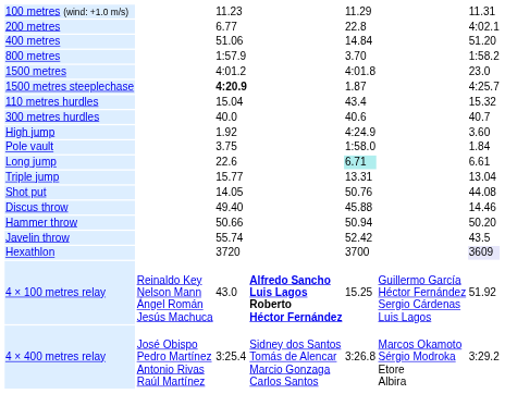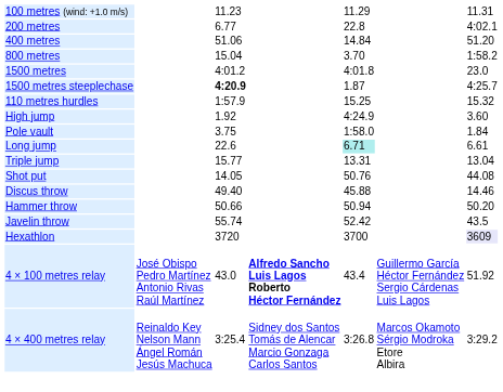 <table>
 <tr>
 <td bgcolor = DDEEFF><a href='#'>100 metres</a>  <small>(wind: +1.0 m/s)</small></td>
 <td></td>
 <td>11.23</td>
 <td></td>
 <td>11.29</td>
 <td></td>
 <td>11.31</td>
 </tr>
 <tr>
 <td bgcolor = DDEEFF><a href='#'>200 metres</a></td>
 <td></td>
 <td>6.77</td>
 <td></td>
 <td>22.8</td>
 <td></td>
 <td>4:02.1</td>
 </tr>
 <tr>
 <td bgcolor = DDEEFF><a href='#'>400 metres</a></td>
 <td></td>
 <td>51.06</td>
 <td></td>
 <td>14.84</td>
 <td></td>
 <td>51.20</td>
 </tr>
 <tr>
 <td bgcolor = DDEEFF><a href='#'>800 metres</a></td>
 <td></td>
-<td>1:57.9</td>
+<td>15.04</td>
 <td></td>
 <td>3.70</td>
 <td></td>
 <td>1:58.2</td>
 </tr>
 <tr>
 <td bgcolor = DDEEFF><a href='#'>1500 metres</a></td>
 <td></td>
 <td>4:01.2</td>
 <td></td>
 <td>4:01.8</td>
 <td></td>
 <td>23.0</td>
 </tr>
 <tr>
 <td bgcolor = DDEEFF><a href='#'>1500 metres steeplechase</a></td>
 <td></td>
 <td><strong>4:20.9</strong></td>
 <td></td>
 <td>1.87</td>
 <td></td>
 <td>4:25.7</td>
 </tr>
 <tr>
 <td bgcolor = DDEEFF><a href='#'>110 metres hurdles</a></td>
 <td></td>
-<td>15.04</td>
+<td>1:57.9</td>
 <td></td>
-<td>43.4</td>
+<td>15.25</td>
 <td></td>
 <td>15.32</td>
-</tr>
-<tr>
-<td bgcolor = DDEEFF><a href='#'>300 metres hurdles</a></td>
-<td></td>
-<td>40.0</td>
-<td></td>
-<td>40.6</td>
-<td></td>
-<td>40.7</td>
 </tr>
 <tr>
 <td bgcolor = DDEEFF><a href='#'>High jump</a></td>
 <td></td>
 <td>1.92</td>
 <td></td>
 <td>4:24.9</td>
 <td></td>
 <td>3.60</td>
 </tr>
 <tr>
 <td bgcolor = DDEEFF><a href='#'>Pole vault</a></td>
 <td></td>
 <td>3.75</td>
 <td></td>
 <td>1:58.0</td>
 <td></td>
 <td>1.84</td>
 </tr>
 <tr>
 <td bgcolor = DDEEFF><a href='#'>Long jump</a></td>
 <td></td>
 <td>22.6</td>
 <td></td>
 <td style="background: paleturquoise;">6.71</td>
 <td></td>
 <td>6.61</td>
 </tr>
 <tr>
 <td bgcolor = DDEEFF><a href='#'>Triple jump</a></td>
 <td></td>
 <td>15.77</td>
 <td></td>
 <td>13.31</td>
 <td></td>
 <td>13.04</td>
 </tr>
 <tr>
 <td bgcolor = DDEEFF><a href='#'>Shot put</a></td>
 <td></td>
 <td>14.05</td>
 <td></td>
 <td>50.76</td>
 <td></td>
 <td>44.08</td>
 </tr>
 <tr>
 <td bgcolor = DDEEFF><a href='#'>Discus throw</a></td>
 <td></td>
 <td>49.40</td>
 <td></td>
 <td>45.88</td>
 <td></td>
 <td>14.46</td>
 </tr>
 <tr>
 <td bgcolor = DDEEFF><a href='#'>Hammer throw</a></td>
 <td></td>
 <td>50.66</td>
 <td></td>
 <td>50.94</td>
 <td></td>
 <td>50.20</td>
 </tr>
 <tr>
 <td bgcolor = DDEEFF><a href='#'>Javelin throw</a></td>
 <td></td>
 <td>55.74</td>
 <td></td>
 <td>52.42</td>
 <td></td>
 <td>43.5</td>
 </tr>
 <tr>
 <td bgcolor = DDEEFF><a href='#'>Hexathlon</a></td>
 <td></td>
 <td>3720</td>
 <td></td>
 <td>3700</td>
 <td></td>
 <td style="background: lavender;">3609</td>
 </tr>
 <tr>
 <td bgcolor = DDEEFF><a href='#'>4 × 100 metres relay</a></td>
-<td> <br> <a href='#'>Reinaldo Key</a> <br> <a href='#'>Nelson Mann</a> <br> <a href='#'>Ángel Román</a> <br> <a href='#'>Jesús Machuca</a></td>
+<td>  <br> <a href='#'>José Obispo</a> <br> <a href='#'>Pedro Martínez</a> <br> <a href='#'>Antonio Rivas</a> <br> <a href='#'>Raúl Martínez</a></td>
 <td>43.0</td>
 <td><strong> <br> <a href='#'>Alfredo Sancho</a> <br> <a href='#'>Luis Lagos</a> <br> Roberto <br> <a href='#'>Héctor Fernández</a></strong></td>
-<td>15.25</td>
+<td>43.4</td>
 <td> <br> <a href='#'>Guillermo García</a> <br> <a href='#'>Héctor Fernández</a> <br> <a href='#'>Sergio Cárdenas</a> <br> <a href='#'>Luis Lagos</a></td>
 <td>51.92</td>
 </tr>
 <tr>
 <td bgcolor = DDEEFF><a href='#'>4 × 400 metres relay</a></td>
-<td>  <br> <a href='#'>José Obispo</a> <br> <a href='#'>Pedro Martínez</a> <br> <a href='#'>Antonio Rivas</a> <br> <a href='#'>Raúl Martínez</a></td>
+<td> <br> <a href='#'>Reinaldo Key</a> <br> <a href='#'>Nelson Mann</a> <br> <a href='#'>Ángel Román</a> <br> <a href='#'>Jesús Machuca</a></td>
 <td>3:25.4</td>
 <td> <br> <a href='#'>Sidney dos Santos</a> <br> <a href='#'>Tomás de Alencar</a> <br> <a href='#'>Marcio Gonzaga</a> <br> <a href='#'>Carlos Santos</a></td>
 <td>3:26.8</td>
 <td> <br> <a href='#'>Marcos Okamoto</a> <br> <a href='#'>Sérgio Modroka</a> <br> Etore <br> Albira</td>
 <td>3:29.2</td>
 </tr>
 </table>
